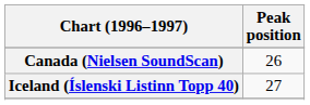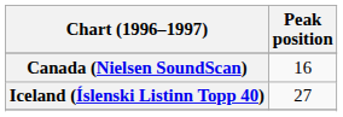 <table class="wikitable sortable plainrowheaders" style="text-align:center">
 <tr>
 <th>Chart (1996–1997)</th>
 <th>Peak<br>position</th>
 </tr>
 <tr>
 </tr>
 <tr>
 <th scope="row">Canada (<a href='#'>Nielsen SoundScan</a>)</th>
-<td>26</td>
+<td>16</td>
 </tr>
 <tr>
 <th scope="row">Iceland (<a href='#'>Íslenski Listinn Topp 40</a>)</th>
 <td>27</td>
 </tr>
 <tr>
 </tr>
 <tr>
 </tr>
 <tr>
 </tr>
 <tr>
 </tr>
 <tr>
 </tr>
 <tr>
 </tr>
 <tr>
 </tr>
 <tr>
 </tr>
 <tr>
 </tr>
 <tr>
 </tr>
 <tr>
 </tr>
 </table>
